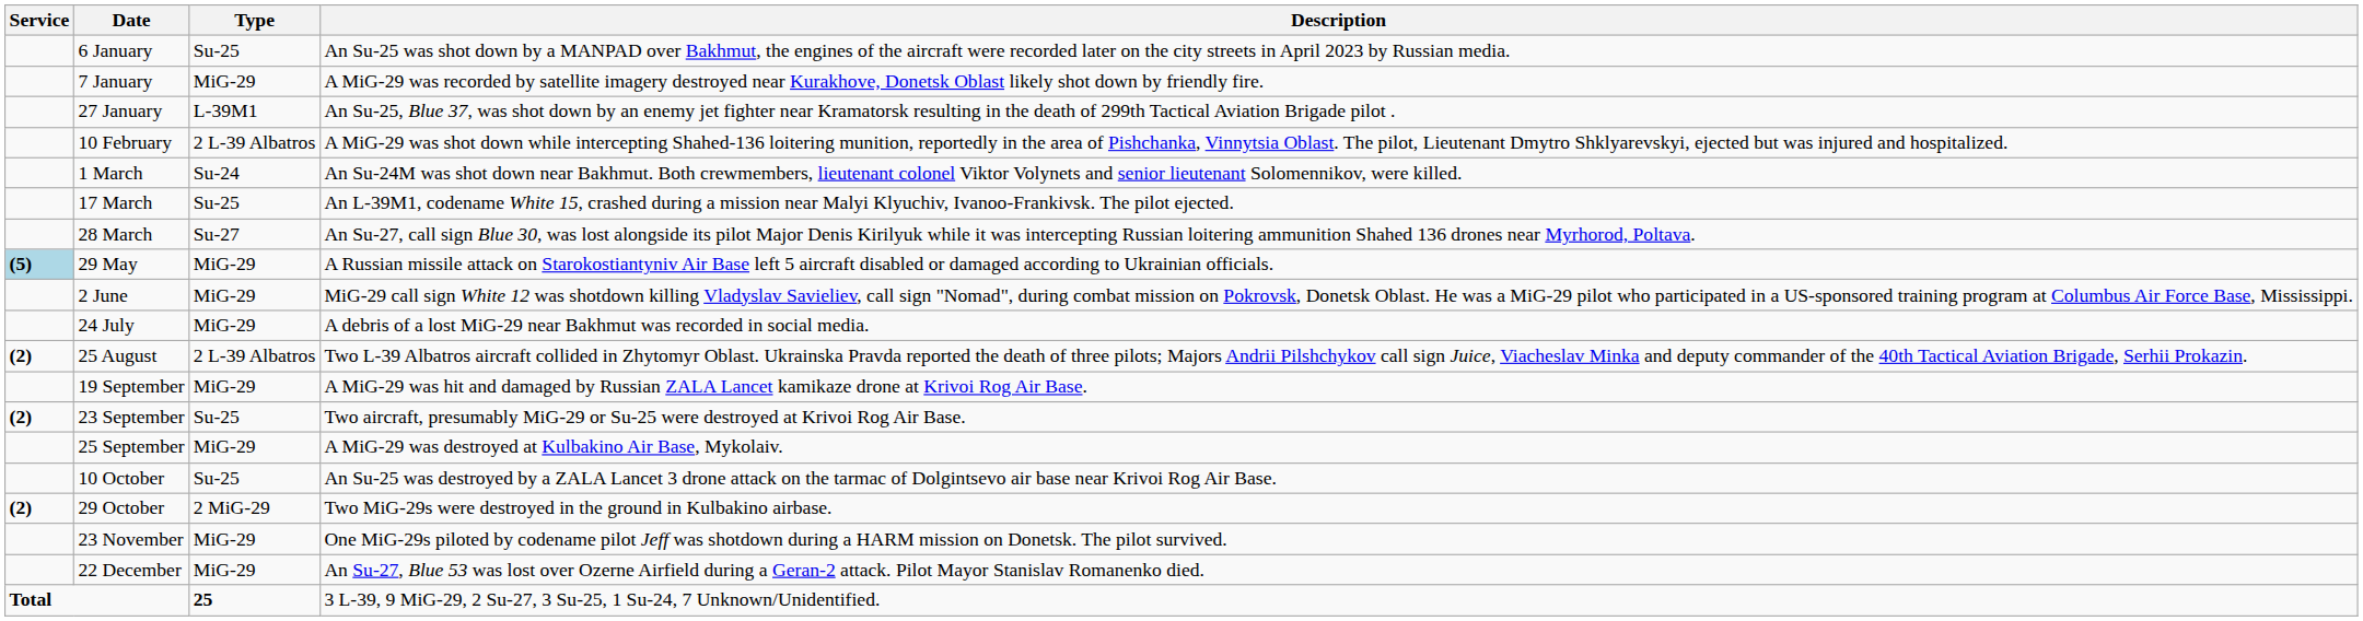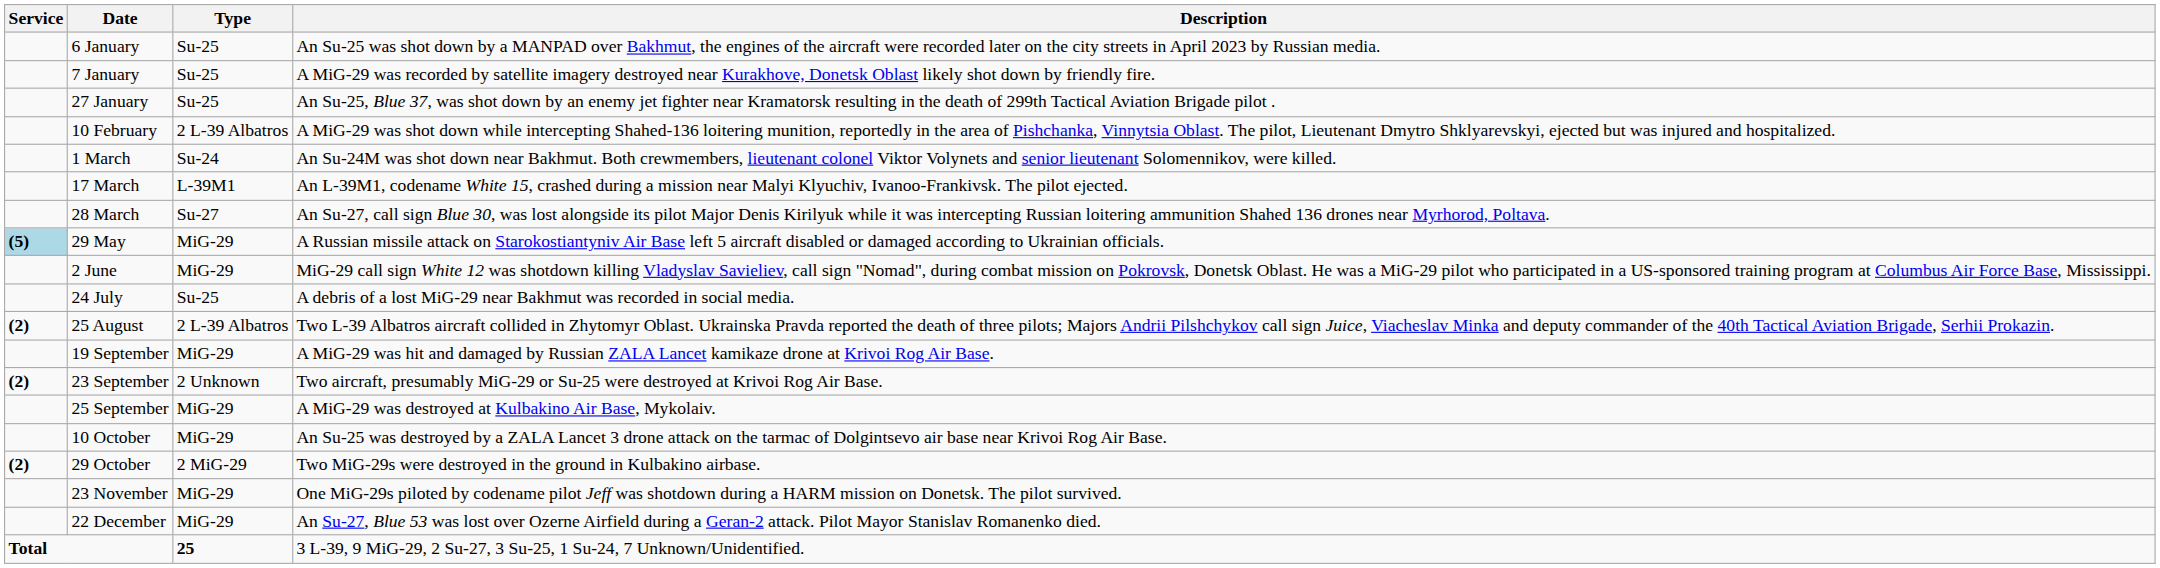 <table class="wikitable">
 <tr>
 <th>Service</th>
 <th>Date</th>
 <th>Type</th>
 <th>Description</th>
 </tr>
 <tr>
 <td></td>
 <td>6 January</td>
 <td>Su-25</td>
 <td>An Su-25 was shot down by a MANPAD over <a href='#'>Bakhmut</a>, the engines of the aircraft were recorded later on the city streets in April 2023 by Russian media.</td>
 </tr>
 <tr>
 <td></td>
 <td>7 January</td>
-<td>MiG-29</td>
+<td>Su-25</td>
 <td>A MiG-29 was recorded by satellite imagery destroyed near <a href='#'>Kurakhove, Donetsk Oblast</a> likely shot down by friendly fire.</td>
 </tr>
 <tr>
 <td></td>
 <td>27 January</td>
-<td>L-39M1</td>
+<td>Su-25</td>
 <td>An Su-25, <em>Blue 37</em>, was shot down by an enemy jet fighter near Kramatorsk resulting in the death of 299th Tactical Aviation Brigade pilot .</td>
 </tr>
 <tr>
 <td></td>
 <td>10 February</td>
 <td>2 L-39 Albatros</td>
 <td>A MiG-29 was shot down while intercepting Shahed-136 loitering munition, reportedly in the area of <a href='#'>Pishchanka</a>, <a href='#'>Vinnytsia Oblast</a>. The pilot, Lieutenant Dmytro Shklyarevskyi, ejected but was injured and hospitalized.</td>
 </tr>
 <tr>
 <td></td>
 <td>1 March</td>
 <td>Su-24</td>
 <td>An Su-24M was shot down near Bakhmut. Both crewmembers, <a href='#'>lieutenant colonel</a> Viktor Volynets and <a href='#'>senior lieutenant</a> Solomennikov, were killed.</td>
 </tr>
 <tr>
 <td></td>
 <td>17 March</td>
-<td>Su-25</td>
+<td>L-39M1</td>
 <td>An L-39M1, codename <em>White 15</em>, crashed during a mission near Malyi Klyuchiv, Ivanoo-Frankivsk. The pilot ejected.</td>
 </tr>
 <tr>
 <td></td>
 <td>28 March</td>
 <td>Su-27</td>
 <td>An Su-27, call sign <em>Blue 30</em>, was lost alongside its pilot Major Denis Kirilyuk while it was intercepting Russian loitering ammunition Shahed 136 drones near <a href='#'>Myrhorod, Poltava</a>.</td>
 </tr>
 <tr>
 <td style="background: lightblue;"> <strong>(5)</strong></td>
 <td>29 May</td>
 <td>MiG-29</td>
 <td>A Russian missile attack on <a href='#'>Starokostiantyniv Air Base</a> left 5 aircraft disabled or damaged according to Ukrainian officials.</td>
 </tr>
 <tr>
 <td></td>
 <td>2 June</td>
 <td>MiG-29</td>
 <td>MiG-29 call sign <em>White 12</em> was shotdown killing <a href='#'>Vladyslav Savieliev</a>, call sign "Nomad", during combat mission on <a href='#'>Pokrovsk</a>, Donetsk Oblast. He was a MiG-29 pilot who participated in a US-sponsored training program at <a href='#'>Columbus Air Force Base</a>, Mississippi.</td>
 </tr>
 <tr>
 <td></td>
 <td>24 July</td>
-<td>MiG-29</td>
+<td>Su-25</td>
 <td>A debris of a lost MiG-29 near Bakhmut was recorded in social media.</td>
 </tr>
 <tr>
 <td> <strong>(2)</strong></td>
 <td>25 August</td>
 <td>2 L-39 Albatros</td>
 <td>Two L-39 Albatros aircraft collided in Zhytomyr Oblast. Ukrainska Pravda reported the death of three pilots; Majors <a href='#'>Andrii Pilshchykov</a> call sign <em>Juice</em>, <a href='#'>Viacheslav Minka</a> and deputy commander of the <a href='#'>40th Tactical Aviation Brigade</a>, <a href='#'>Serhii Prokazin</a>.</td>
 </tr>
 <tr>
 <td></td>
 <td>19 September</td>
 <td>MiG-29</td>
 <td>A MiG-29 was hit and damaged by Russian <a href='#'>ZALA Lancet</a> kamikaze drone at <a href='#'>Krivoi Rog Air Base</a>.</td>
 </tr>
 <tr>
 <td> <strong>(2)</strong></td>
 <td>23 September</td>
-<td>Su-25</td>
+<td>2 Unknown</td>
 <td>Two aircraft, presumably MiG-29 or Su-25 were destroyed at Krivoi Rog Air Base.</td>
 </tr>
 <tr>
 <td></td>
 <td>25 September</td>
 <td>MiG-29</td>
 <td>A MiG-29 was destroyed at <a href='#'>Kulbakino Air Base</a>, Mykolaiv.</td>
 </tr>
 <tr>
 <td></td>
 <td>10 October</td>
-<td>Su-25</td>
+<td>MiG-29</td>
 <td>An Su-25 was destroyed by a ZALA Lancet 3 drone attack on the tarmac of Dolgintsevo air base near Krivoi Rog Air Base.</td>
 </tr>
 <tr>
 <td> <strong>(2)</strong></td>
 <td>29 October</td>
 <td>2 MiG-29</td>
 <td>Two MiG-29s were destroyed in the ground in Kulbakino airbase.</td>
 </tr>
 <tr>
 <td></td>
 <td>23 November</td>
 <td>MiG-29</td>
 <td>One MiG-29s piloted by codename pilot <em>Jeff</em> was shotdown during a HARM mission on Donetsk. The pilot survived.</td>
 </tr>
 <tr>
 <td></td>
 <td>22 December</td>
 <td>MiG-29</td>
 <td>An <a href='#'>Su-27</a>, <em>Blue 53</em> was lost over Ozerne Airfield during a <a href='#'>Geran-2</a> attack. Pilot Mayor Stanislav Romanenko died.</td>
 </tr>
 <tr>
 <td colspan="2"><strong>Total</strong></td>
 <td><strong>25</strong></td>
 <td>3 L-39, 9 MiG-29, 2 Su-27, 3 Su-25, 1 Su-24, 7 Unknown/Unidentified.</td>
 </tr>
 </table>
